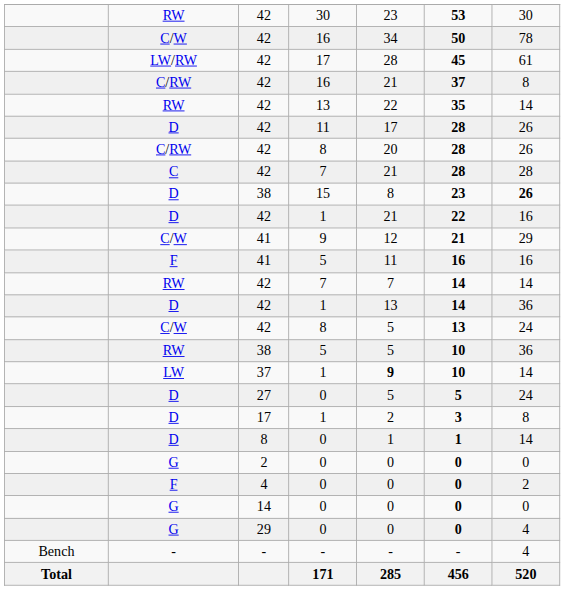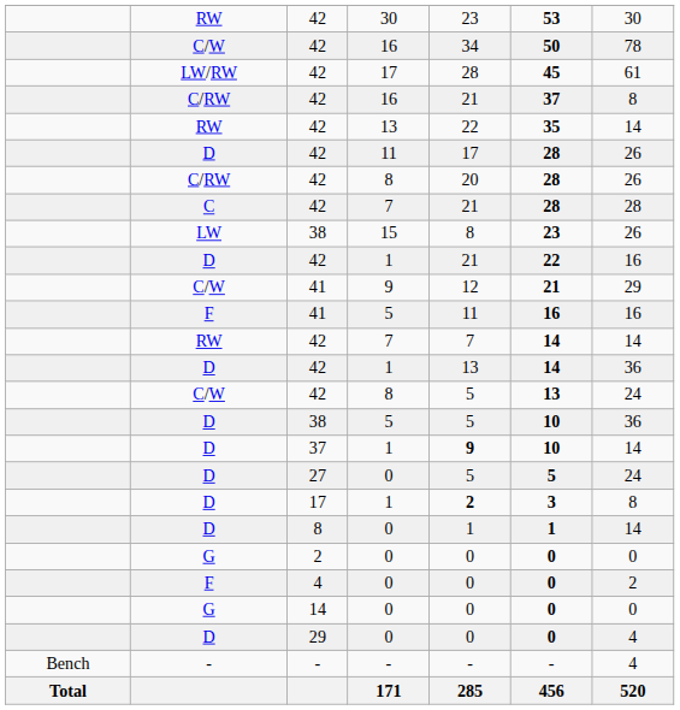 <table class="wikitable sortable" width ="50%">
 <tr align="center">
 </tr>
 <tr align="center" bgcolor="">
 <td></td>
 <td><a href='#'>RW</a></td>
 <td>42</td>
 <td>30</td>
 <td>23</td>
 <td><strong>53</strong></td>
 <td>30</td>
 </tr>
 <tr align="center" bgcolor="f0f0f0">
 <td></td>
 <td><a href='#'>C</a>/<a href='#'>W</a></td>
 <td>42</td>
 <td>16</td>
 <td>34</td>
 <td><strong>50</strong></td>
 <td>78</td>
 </tr>
 <tr align="center" bgcolor="">
 <td></td>
 <td><a href='#'>LW</a>/<a href='#'>RW</a></td>
 <td>42</td>
 <td>17</td>
 <td>28</td>
 <td><strong>45</strong></td>
 <td>61</td>
 </tr>
 <tr align="center" bgcolor="f0f0f0">
 <td></td>
 <td><a href='#'>C</a>/<a href='#'>RW</a></td>
 <td>42</td>
 <td>16</td>
 <td>21</td>
 <td><strong>37</strong></td>
 <td>8</td>
 </tr>
 <tr align="center" bgcolor="">
 <td></td>
 <td><a href='#'>RW</a></td>
 <td>42</td>
 <td>13</td>
 <td>22</td>
 <td><strong>35</strong></td>
 <td>14</td>
 </tr>
 <tr align="center" bgcolor="f0f0f0">
 <td></td>
 <td><a href='#'>D</a></td>
 <td>42</td>
 <td>11</td>
 <td>17</td>
 <td><strong>28</strong></td>
 <td>26</td>
 </tr>
 <tr align="center" bgcolor="">
 <td></td>
 <td><a href='#'>C</a>/<a href='#'>RW</a></td>
 <td>42</td>
 <td>8</td>
 <td>20</td>
 <td><strong>28</strong></td>
 <td>26</td>
 </tr>
 <tr align="center" bgcolor="f0f0f0">
 <td></td>
 <td><a href='#'>C</a></td>
 <td>42</td>
 <td>7</td>
 <td>21</td>
 <td><strong>28</strong></td>
 <td>28</td>
 </tr>
 <tr align="center" bgcolor="">
 <td></td>
-<td><a href='#'>D</a></td>
+<td><a href='#'>LW</a></td>
 <td>38</td>
 <td>15</td>
 <td>8</td>
 <td><strong>23</strong></td>
-<td><strong>26</strong></td>
+<td>26</td>
 </tr>
 <tr align="center" bgcolor="f0f0f0">
 <td></td>
 <td><a href='#'>D</a></td>
 <td>42</td>
 <td>1</td>
 <td>21</td>
 <td><strong>22</strong></td>
 <td>16</td>
 </tr>
 <tr align="center" bgcolor="">
 <td></td>
 <td><a href='#'>C</a>/<a href='#'>W</a></td>
 <td>41</td>
 <td>9</td>
 <td>12</td>
 <td><strong>21</strong></td>
 <td>29</td>
 </tr>
 <tr align="center" bgcolor="f0f0f0">
 <td></td>
 <td><a href='#'>F</a></td>
 <td>41</td>
 <td>5</td>
 <td>11</td>
 <td><strong>16</strong></td>
 <td>16</td>
 </tr>
 <tr align="center" bgcolor="">
 <td></td>
 <td><a href='#'>RW</a></td>
 <td>42</td>
 <td>7</td>
 <td>7</td>
 <td><strong>14</strong></td>
 <td>14</td>
 </tr>
 <tr align="center" bgcolor="f0f0f0">
 <td></td>
 <td><a href='#'>D</a></td>
 <td>42</td>
 <td>1</td>
 <td>13</td>
 <td><strong>14</strong></td>
 <td>36</td>
 </tr>
 <tr align="center" bgcolor="">
 <td></td>
 <td><a href='#'>C</a>/<a href='#'>W</a></td>
 <td>42</td>
 <td>8</td>
 <td>5</td>
 <td><strong>13</strong></td>
 <td>24</td>
 </tr>
 <tr align="center" bgcolor="f0f0f0">
 <td></td>
-<td><a href='#'>RW</a></td>
+<td><a href='#'>D</a></td>
 <td>38</td>
 <td>5</td>
 <td>5</td>
 <td><strong>10</strong></td>
 <td>36</td>
 </tr>
 <tr align="center" bgcolor="">
 <td></td>
-<td><a href='#'>LW</a></td>
+<td><a href='#'>D</a></td>
 <td>37</td>
 <td>1</td>
 <td><strong>9</strong></td>
 <td><strong>10</strong></td>
 <td>14</td>
 </tr>
 <tr align="center" bgcolor="f0f0f0">
 <td></td>
 <td><a href='#'>D</a></td>
 <td>27</td>
 <td>0</td>
 <td>5</td>
 <td><strong>5</strong></td>
 <td>24</td>
 </tr>
 <tr align="center" bgcolor="">
 <td></td>
 <td><a href='#'>D</a></td>
 <td>17</td>
 <td>1</td>
-<td>2</td>
+<td><strong>2</strong></td>
 <td><strong>3</strong></td>
 <td>8</td>
 </tr>
 <tr align="center" bgcolor="f0f0f0">
 <td></td>
 <td><a href='#'>D</a></td>
 <td>8</td>
 <td>0</td>
 <td>1</td>
 <td><strong>1</strong></td>
 <td>14</td>
 </tr>
 <tr align="center" bgcolor="">
 <td></td>
 <td><a href='#'>G</a></td>
 <td>2</td>
 <td>0</td>
 <td>0</td>
 <td><strong>0</strong></td>
 <td>0</td>
 </tr>
 <tr align="center" bgcolor="f0f0f0">
 <td></td>
 <td><a href='#'>F</a></td>
 <td>4</td>
 <td>0</td>
 <td>0</td>
 <td><strong>0</strong></td>
 <td>2</td>
 </tr>
 <tr align="center" bgcolor="">
 <td></td>
 <td><a href='#'>G</a></td>
 <td>14</td>
 <td>0</td>
 <td>0</td>
 <td><strong>0</strong></td>
 <td>0</td>
 </tr>
 <tr align="center" bgcolor="f0f0f0">
 <td></td>
-<td><a href='#'>G</a></td>
+<td><a href='#'>D</a></td>
 <td>29</td>
 <td>0</td>
 <td>0</td>
 <td><strong>0</strong></td>
 <td>4</td>
 </tr>
 <tr align="center" bgcolor="">
 <td>Bench</td>
 <td>-</td>
 <td>-</td>
 <td>-</td>
 <td>-</td>
 <td>-</td>
 <td>4</td>
 </tr>
 <tr>
 <th>Total</th>
 <th></th>
 <th></th>
 <th>171</th>
 <th>285</th>
 <th>456</th>
 <th>520</th>
 </tr>
 </table>
